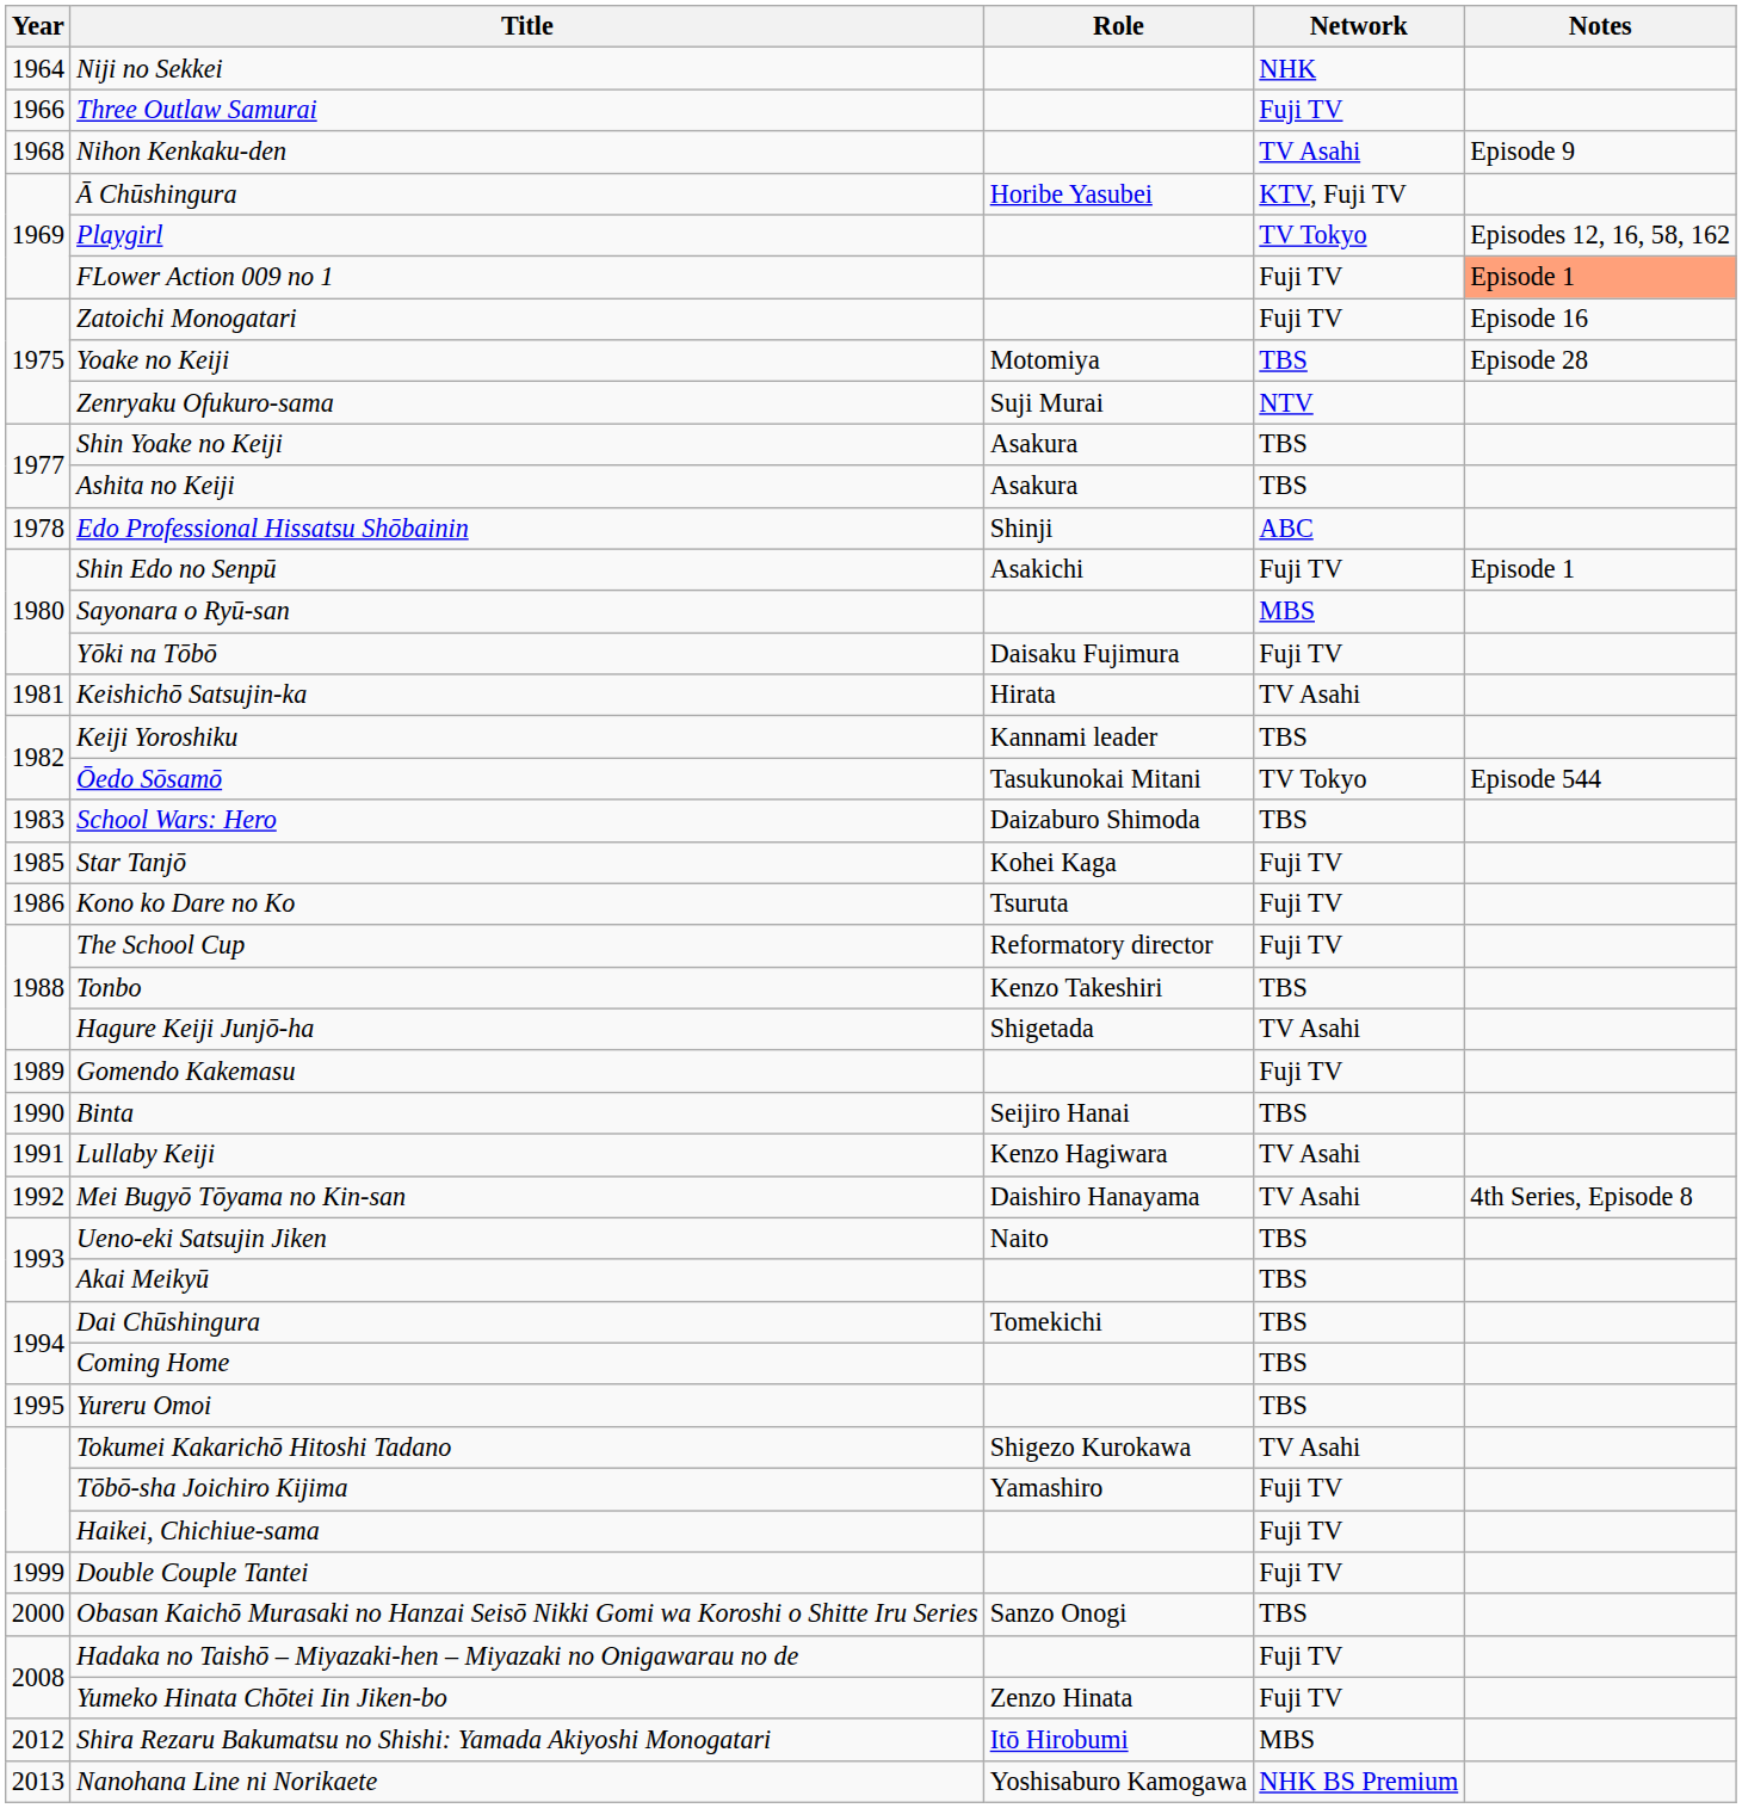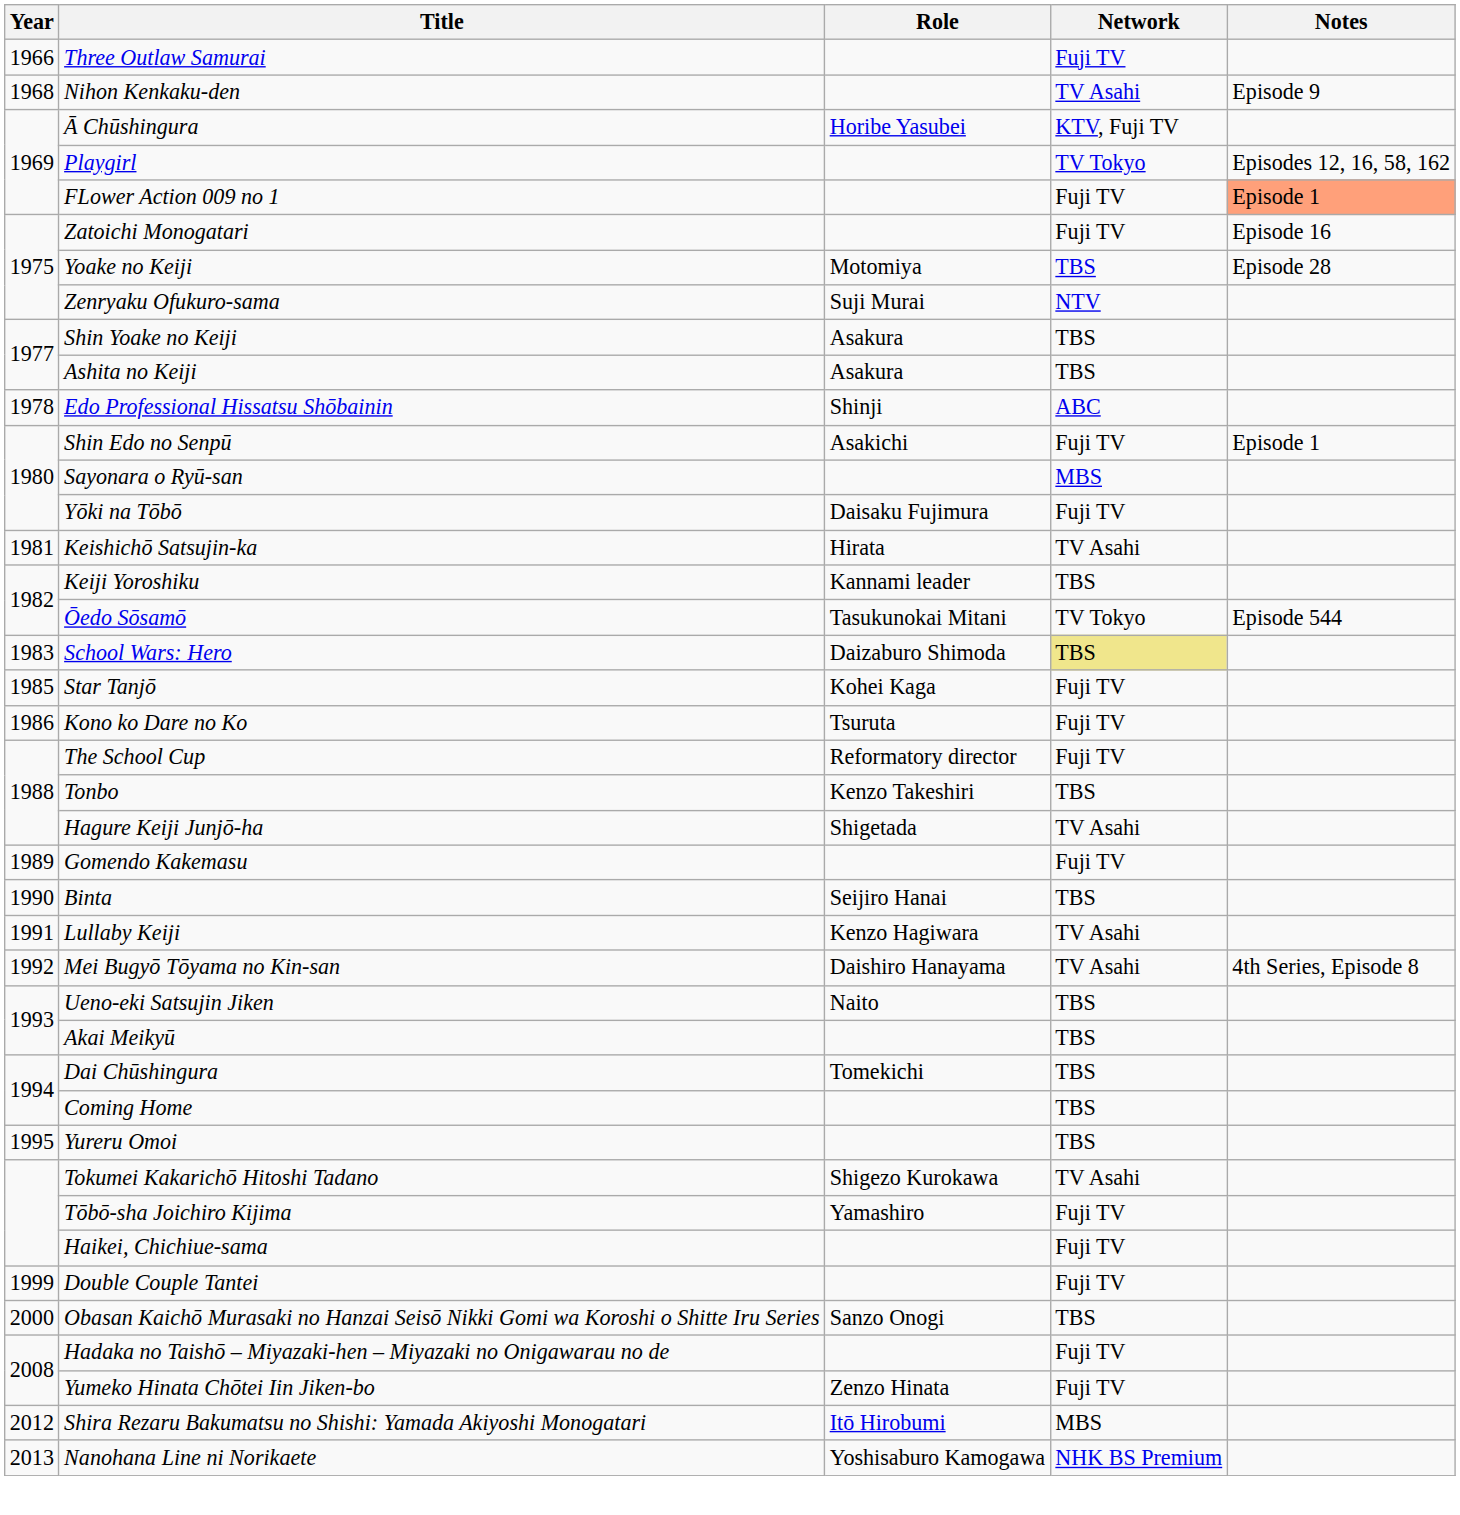 <table class="wikitable">
 <tr>
 <th>Year</th>
 <th>Title</th>
 <th>Role</th>
 <th>Network</th>
 <th>Notes</th>
-</tr>
-<tr>
-<td>1964</td>
-<td><em>Niji no Sekkei</em></td>
-<td></td>
-<td><a href='#'>NHK</a></td>
-<td></td>
 </tr>
 <tr>
 <td>1966</td>
 <td><em><a href='#'>Three Outlaw Samurai</a></em></td>
 <td></td>
 <td><a href='#'>Fuji TV</a></td>
 <td></td>
 </tr>
 <tr>
 <td>1968</td>
 <td><em>Nihon Kenkaku-den</em></td>
 <td></td>
 <td><a href='#'>TV Asahi</a></td>
 <td>Episode 9</td>
 </tr>
 <tr>
 <td rowspan="3">1969</td>
 <td><em>Ā Chūshingura</em></td>
 <td><a href='#'>Horibe Yasubei</a></td>
 <td><a href='#'>KTV</a>, Fuji TV</td>
 <td></td>
 </tr>
 <tr>
 <td><em><a href='#'>Playgirl</a></em></td>
 <td></td>
 <td><a href='#'>TV Tokyo</a></td>
 <td>Episodes 12, 16, 58, 162</td>
 </tr>
 <tr>
 <td><em>FLower Action 009 no 1</em></td>
 <td></td>
 <td>Fuji TV</td>
 <td style="background: lightsalmon;">Episode 1</td>
 </tr>
 <tr>
 <td rowspan="3">1975</td>
 <td><em>Zatoichi Monogatari</em></td>
 <td></td>
 <td>Fuji TV</td>
 <td>Episode 16</td>
 </tr>
 <tr>
 <td><em>Yoake no Keiji</em></td>
 <td>Motomiya</td>
 <td><a href='#'>TBS</a></td>
 <td>Episode 28</td>
 </tr>
 <tr>
 <td><em>Zenryaku Ofukuro-sama</em></td>
 <td>Suji Murai</td>
 <td><a href='#'>NTV</a></td>
 <td></td>
 </tr>
 <tr>
 <td rowspan="2">1977</td>
 <td><em>Shin Yoake no Keiji</em></td>
 <td>Asakura</td>
 <td>TBS</td>
 <td></td>
 </tr>
 <tr>
 <td><em>Ashita no Keiji</em></td>
 <td>Asakura</td>
 <td>TBS</td>
 <td></td>
 </tr>
 <tr>
 <td>1978</td>
 <td><em><a href='#'>Edo Professional Hissatsu Shōbainin</a></em></td>
 <td>Shinji</td>
 <td><a href='#'>ABC</a></td>
 <td></td>
 </tr>
 <tr>
 <td rowspan="3">1980</td>
 <td><em>Shin Edo no Senpū</em></td>
 <td>Asakichi</td>
 <td>Fuji TV</td>
 <td>Episode 1</td>
 </tr>
 <tr>
 <td><em>Sayonara o Ryū-san</em></td>
 <td></td>
 <td><a href='#'>MBS</a></td>
 <td></td>
 </tr>
 <tr>
 <td><em>Yōki na Tōbō</em></td>
 <td>Daisaku Fujimura</td>
 <td>Fuji TV</td>
 <td></td>
 </tr>
 <tr>
 <td>1981</td>
 <td><em>Keishichō Satsujin-ka</em></td>
 <td>Hirata</td>
 <td>TV Asahi</td>
 <td></td>
 </tr>
 <tr>
 <td rowspan="2">1982</td>
 <td><em>Keiji Yoroshiku</em></td>
 <td>Kannami leader</td>
 <td>TBS</td>
 <td></td>
 </tr>
 <tr>
 <td><em><a href='#'>Ōedo Sōsamō</a></em></td>
 <td>Tasukunokai Mitani</td>
 <td>TV Tokyo</td>
 <td>Episode 544</td>
 </tr>
 <tr>
 <td>1983</td>
 <td><em><a href='#'>School Wars: Hero</a></em></td>
 <td>Daizaburo Shimoda</td>
-<td>TBS</td>
+<td style="background: khaki;">TBS</td>
 <td></td>
 </tr>
 <tr>
 <td>1985</td>
 <td><em>Star Tanjō</em></td>
 <td>Kohei Kaga</td>
 <td>Fuji TV</td>
 <td></td>
 </tr>
 <tr>
 <td>1986</td>
 <td><em>Kono ko Dare no Ko</em></td>
 <td>Tsuruta</td>
 <td>Fuji TV</td>
 <td></td>
 </tr>
 <tr>
 <td rowspan="3">1988</td>
 <td><em>The School Cup</em></td>
 <td>Reformatory director</td>
 <td>Fuji TV</td>
 <td></td>
 </tr>
 <tr>
 <td><em>Tonbo</em></td>
 <td>Kenzo Takeshiri</td>
 <td>TBS</td>
 <td></td>
 </tr>
 <tr>
 <td><em>Hagure Keiji Junjō-ha</em></td>
 <td>Shigetada</td>
 <td>TV Asahi</td>
 <td></td>
 </tr>
 <tr>
 <td>1989</td>
 <td><em>Gomendo Kakemasu</em></td>
 <td></td>
 <td>Fuji TV</td>
 <td></td>
 </tr>
 <tr>
 <td>1990</td>
 <td><em>Binta</em></td>
 <td>Seijiro Hanai</td>
 <td>TBS</td>
 <td></td>
 </tr>
 <tr>
 <td>1991</td>
 <td><em>Lullaby Keiji</em></td>
 <td>Kenzo Hagiwara</td>
 <td>TV Asahi</td>
 <td></td>
 </tr>
 <tr>
 <td>1992</td>
 <td><em>Mei Bugyō Tōyama no Kin-san</em></td>
 <td>Daishiro Hanayama</td>
 <td>TV Asahi</td>
 <td>4th Series, Episode 8</td>
 </tr>
 <tr>
 <td rowspan="2">1993</td>
 <td><em>Ueno-eki Satsujin Jiken</em></td>
 <td>Naito</td>
 <td>TBS</td>
 <td></td>
 </tr>
 <tr>
 <td><em>Akai Meikyū</em></td>
 <td></td>
 <td>TBS</td>
 <td></td>
 </tr>
 <tr>
 <td rowspan="2">1994</td>
 <td><em>Dai Chūshingura</em></td>
 <td>Tomekichi</td>
 <td>TBS</td>
 <td></td>
 </tr>
 <tr>
 <td><em>Coming Home</em></td>
 <td></td>
 <td>TBS</td>
 <td></td>
 </tr>
 <tr>
 <td>1995</td>
 <td><em>Yureru Omoi</em></td>
 <td></td>
 <td>TBS</td>
 <td></td>
 </tr>
 <tr>
 <td rowspan="3"></td>
 <td><em>Tokumei Kakarichō Hitoshi Tadano</em></td>
 <td>Shigezo Kurokawa</td>
 <td>TV Asahi</td>
 <td></td>
 </tr>
 <tr>
 <td><em>Tōbō-sha Joichiro Kijima</em></td>
 <td>Yamashiro</td>
 <td>Fuji TV</td>
 <td></td>
 </tr>
 <tr>
 <td><em>Haikei, Chichiue-sama</em></td>
 <td></td>
 <td>Fuji TV</td>
 <td></td>
 </tr>
 <tr>
 <td>1999</td>
 <td><em>Double Couple Tantei</em></td>
 <td></td>
 <td>Fuji TV</td>
 <td></td>
 </tr>
 <tr>
 <td>2000</td>
 <td><em>Obasan Kaichō Murasaki no Hanzai Seisō Nikki Gomi wa Koroshi o Shitte Iru Series</em></td>
 <td>Sanzo Onogi</td>
 <td>TBS</td>
 <td></td>
 </tr>
 <tr>
 <td rowspan="2">2008</td>
 <td><em>Hadaka no Taishō – Miyazaki-hen – Miyazaki no Onigawarau no de</em></td>
 <td></td>
 <td>Fuji TV</td>
 <td></td>
 </tr>
 <tr>
 <td><em>Yumeko Hinata Chōtei Iin Jiken-bo</em></td>
 <td>Zenzo Hinata</td>
 <td>Fuji TV</td>
 <td></td>
 </tr>
 <tr>
 <td>2012</td>
 <td><em>Shira Rezaru Bakumatsu no Shishi: Yamada Akiyoshi Monogatari</em></td>
 <td><a href='#'>Itō Hirobumi</a></td>
 <td>MBS</td>
 <td></td>
 </tr>
 <tr>
 <td>2013</td>
 <td><em>Nanohana Line ni Norikaete</em></td>
 <td>Yoshisaburo Kamogawa</td>
 <td><a href='#'>NHK BS Premium</a></td>
 <td></td>
 </tr>
 </table>
